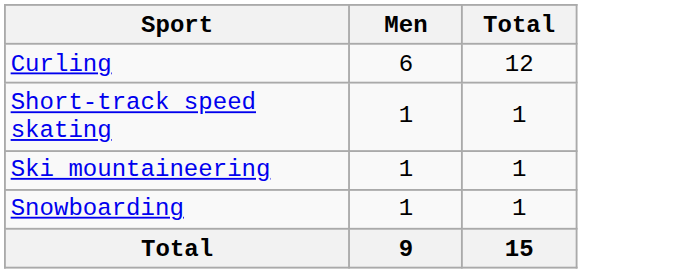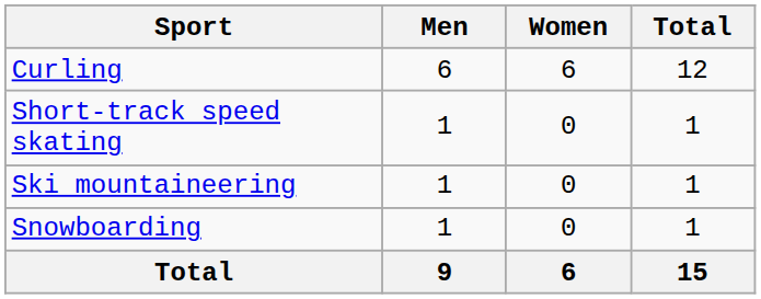 <table class="wikitable sortable" style="text-align:center;">
 <tr>
 <th width=180>Sport</th>
 <th width=55>Men</th>
+<th width=55>Women</th>
 <th width=55>Total</th>
 </tr>
 <tr>
 <td align=left><a href='#'>Curling</a></td>
+<td>6</td>
 <td>6</td>
 <td>12</td>
 </tr>
 <tr>
 <td align=left><a href='#'>Short-track speed skating</a></td>
 <td>1</td>
+<td>0</td>
 <td>1</td>
 </tr>
 <tr>
 <td align=left><a href='#'>Ski mountaineering</a></td>
 <td>1</td>
+<td>0</td>
 <td>1</td>
 </tr>
 <tr>
 <td align=left><a href='#'>Snowboarding</a></td>
 <td>1</td>
+<td>0</td>
 <td>1</td>
 </tr>
 <tr>
 <th>Total</th>
 <th>9</th>
+<th>6</th>
 <th>15</th>
 </tr>
 </table>
